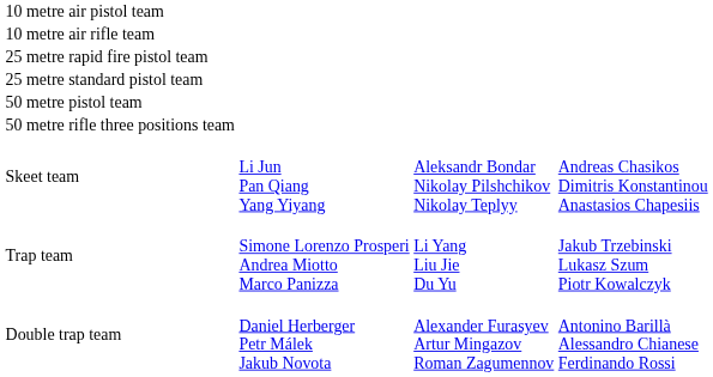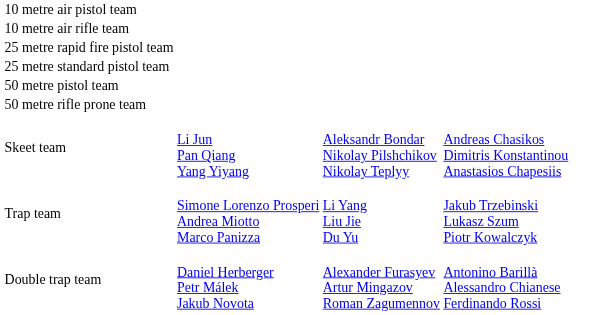 <table>
 <tr>
 <td>10 metre air pistol team</td>
 <td></td>
 <td></td>
 <td></td>
 </tr>
 <tr>
 <td>10 metre air rifle team</td>
 <td></td>
 <td></td>
 <td></td>
 </tr>
 <tr>
 <td>25 metre rapid fire pistol team</td>
 <td></td>
 <td></td>
 <td></td>
 </tr>
 <tr>
 <td>25 metre standard pistol team</td>
 <td></td>
 <td></td>
 <td></td>
 </tr>
 <tr>
 <td>50 metre pistol team</td>
 <td></td>
 <td></td>
 <td></td>
 </tr>
 <tr>
-<td>50 metre rifle three positions team</td>
+<td>50 metre rifle prone team</td>
 <td></td>
 <td></td>
 <td></td>
 </tr>
 <tr>
 <td>Skeet team</td>
 <td><br><a href='#'>Li Jun</a><br><a href='#'>Pan Qiang</a><br><a href='#'>Yang Yiyang</a></td>
 <td><br><a href='#'>Aleksandr Bondar</a><br><a href='#'>Nikolay Pilshchikov</a><br><a href='#'>Nikolay Teplyy</a></td>
 <td><br><a href='#'>Andreas Chasikos</a><br><a href='#'>Dimitris Konstantinou</a><br><a href='#'>Anastasios Chapesiis</a></td>
 </tr>
 <tr>
 <td>Trap team</td>
 <td><br><a href='#'>Simone Lorenzo Prosperi</a><br><a href='#'>Andrea Miotto</a><br><a href='#'>Marco Panizza</a></td>
 <td><br><a href='#'>Li Yang</a><br><a href='#'>Liu Jie</a><br><a href='#'>Du Yu</a></td>
 <td><br><a href='#'>Jakub Trzebinski</a><br><a href='#'>Lukasz Szum</a><br><a href='#'>Piotr Kowalczyk</a></td>
 </tr>
 <tr>
 <td>Double trap team</td>
 <td><br><a href='#'>Daniel Herberger</a><br><a href='#'>Petr Málek</a><br><a href='#'>Jakub Novota</a></td>
 <td><br><a href='#'>Alexander Furasyev</a><br><a href='#'>Artur Mingazov</a><br><a href='#'>Roman Zagumennov</a></td>
 <td><br><a href='#'>Antonino Barillà</a><br><a href='#'>Alessandro Chianese</a><br><a href='#'>Ferdinando Rossi</a></td>
 </tr>
 </table>
